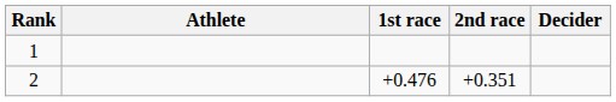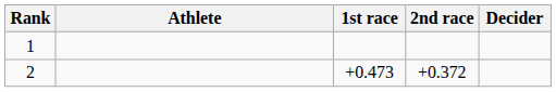 <table class=wikitable style="text-align:center">
 <tr>
 <th width=40>Rank</th>
 <th width=250>Athlete</th>
 <th width=60>1st race</th>
 <th width=60>2nd race</th>
 <th width=60>Decider</th>
 </tr>
 <tr>
 <td>1</td>
 <td align=left></td>
 <td></td>
 <td></td>
 <td></td>
 </tr>
 <tr>
 <td>2</td>
 <td align=left></td>
-<td>+0.476</td>
-<td>+0.351</td>
+<td>+0.473</td>
+<td>+0.372</td>
 <td></td>
 </tr>
 </table>
